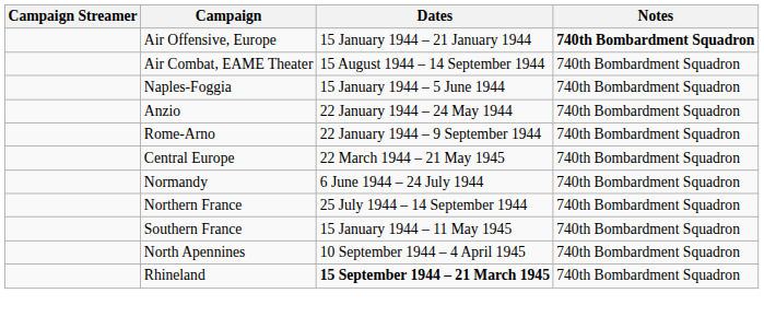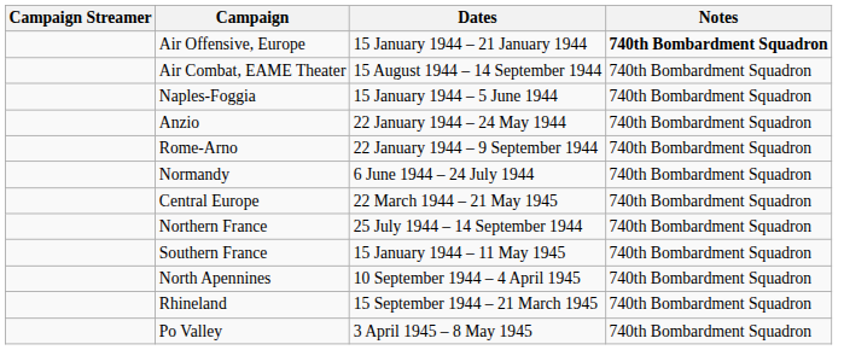 <table class="wikitable">
 <tr style="background:#efefef;">
 <th>Campaign Streamer</th>
 <th>Campaign</th>
 <th>Dates</th>
 <th>Notes</th>
 </tr>
 <tr>
 <td></td>
 <td>Air Offensive, Europe</td>
 <td>15 January 1944 – 21 January 1944</td>
 <td><strong>740th Bombardment Squadron</strong></td>
 </tr>
 <tr>
 <td></td>
 <td>Air Combat, EAME Theater</td>
 <td>15 August 1944 – 14 September 1944</td>
 <td>740th Bombardment Squadron</td>
 </tr>
 <tr>
 <td></td>
 <td>Naples-Foggia</td>
 <td>15 January 1944 – 5 June 1944</td>
 <td>740th Bombardment Squadron</td>
 </tr>
 <tr>
 <td></td>
 <td>Anzio</td>
 <td>22 January 1944 – 24 May 1944</td>
 <td>740th Bombardment Squadron</td>
 </tr>
 <tr>
 <td></td>
 <td>Rome-Arno</td>
 <td>22 January 1944 – 9 September 1944</td>
 <td>740th Bombardment Squadron</td>
 </tr>
 <tr>
 <td></td>
-<td>Central Europe</td>
-<td>22 March 1944 – 21 May 1945</td>
+<td>Normandy</td>
+<td>6 June 1944 – 24 July 1944</td>
 <td>740th Bombardment Squadron</td>
 </tr>
 <tr>
 <td></td>
-<td>Normandy</td>
-<td>6 June 1944 – 24 July 1944</td>
+<td>Central Europe</td>
+<td>22 March 1944 – 21 May 1945</td>
 <td>740th Bombardment Squadron</td>
 </tr>
 <tr>
 <td></td>
 <td>Northern France</td>
 <td>25 July 1944 – 14 September 1944</td>
 <td>740th Bombardment Squadron</td>
 </tr>
 <tr>
 <td></td>
 <td>Southern France</td>
 <td>15 January 1944 – 11 May 1945</td>
 <td>740th Bombardment Squadron</td>
 </tr>
 <tr>
 <td></td>
 <td>North Apennines</td>
 <td>10 September 1944 – 4 April 1945</td>
 <td>740th Bombardment Squadron</td>
 </tr>
 <tr>
 <td></td>
 <td>Rhineland</td>
-<td><strong>15 September 1944 – 21 March 1945</strong></td>
+<td>15 September 1944 – 21 March 1945</td>
+<td>740th Bombardment Squadron</td>
+</tr>
+<tr>
+<td></td>
+<td>Po Valley</td>
+<td>3 April 1945 – 8 May 1945</td>
 <td>740th Bombardment Squadron</td>
 </tr>
 </table>
